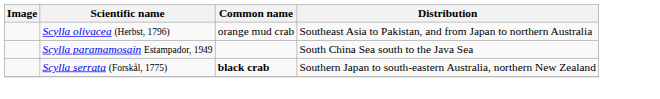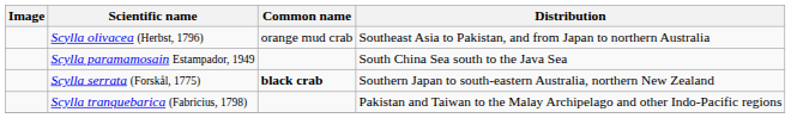 <table class="wikitable">
 <tr>
 <th>Image</th>
 <th>Scientific name</th>
 <th>Common name</th>
 <th>Distribution</th>
 </tr>
 <tr>
 <td></td>
 <td><em><a href='#'>Scylla olivacea</a></em> <small>(Herbst, 1796)</small></td>
 <td>orange mud crab</td>
 <td>Southeast Asia to Pakistan, and from Japan to northern Australia</td>
 </tr>
 <tr>
 <td></td>
 <td><em><a href='#'>Scylla paramamosain</a></em> <small>Estampador, 1949</small></td>
 <td></td>
 <td>South China Sea south  to the Java Sea</td>
 </tr>
 <tr>
 <td></td>
 <td><em><a href='#'>Scylla serrata</a></em> <small>(Forskål, 1775)</small></td>
 <td><strong>black crab</strong></td>
 <td>Southern Japan to south-eastern Australia, northern New Zealand</td>
 </tr>
 <tr>
+<td></td>
+<td><em><a href='#'>Scylla tranquebarica</a></em> <small>(Fabricius, 1798)</small></td>
+<td></td>
+<td>Pakistan and Taiwan to the Malay Archipelago and other Indo-Pacific regions</td>
+</tr>
+<tr>
 </tr>
 </table>
